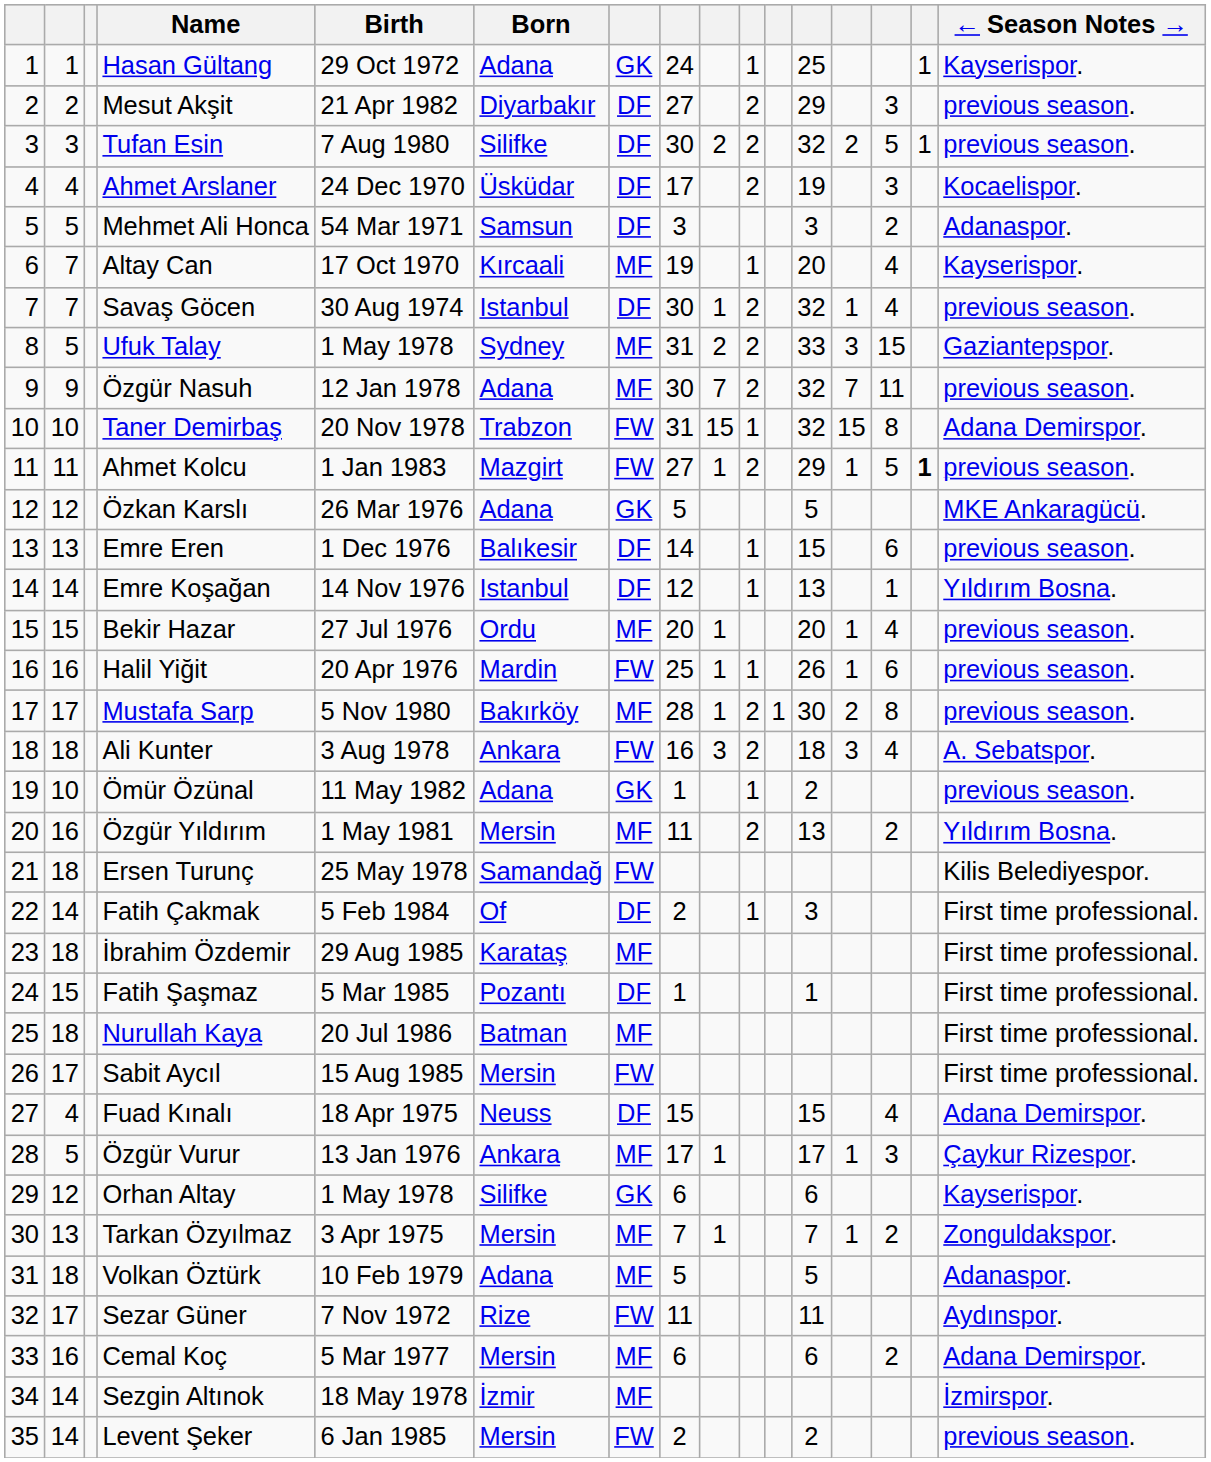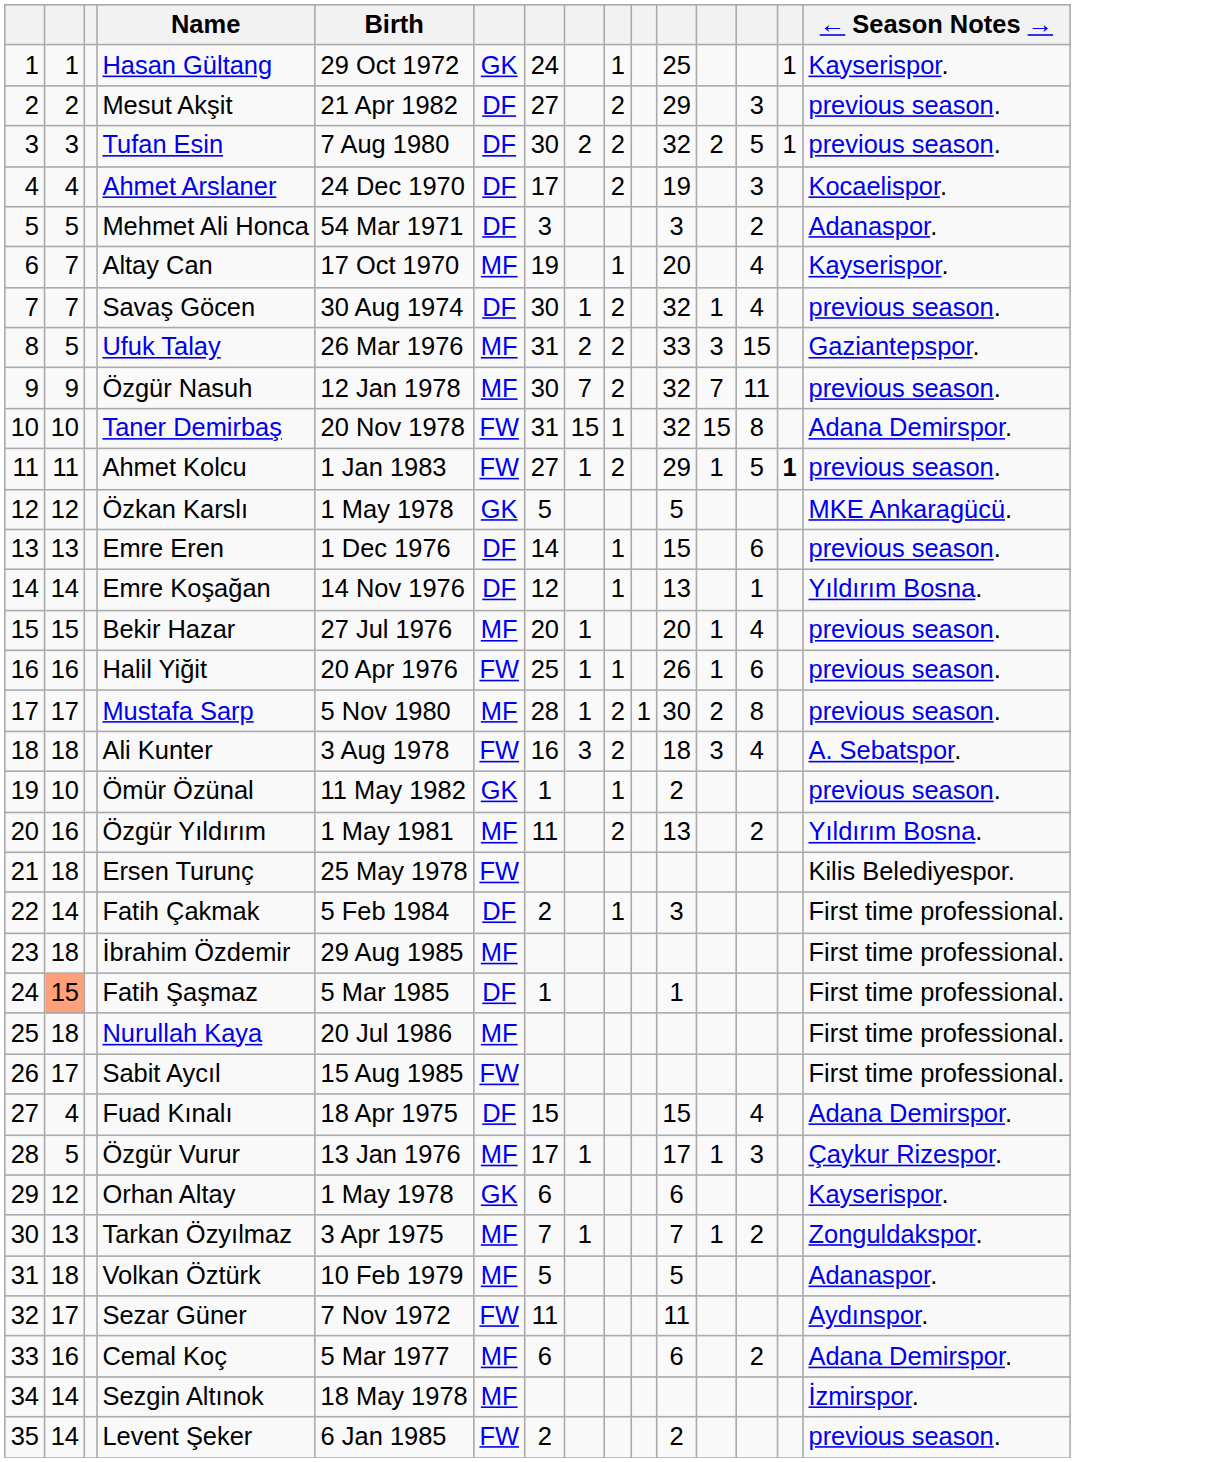 <table class="wikitable sortable">
 <tr>
 <th></th>
 <th></th>
 <th></th>
 <th>Name</th>
 <th>Birth</th>
-<th>Born</th>
 <th></th>
 <th></th>
 <th></th>
 <th></th>
 <th></th>
 <th></th>
 <th></th>
 <th></th>
 <th></th>
 <th><a href='#'>←</a> Season Notes <a href='#'>→</a></th>
 </tr>
 <tr>
 <td align="right">1</td>
 <td align="right">1</td>
 <td></td>
 <td><a href='#'>Hasan Gültang</a></td>
 <td>29 Oct 1972</td>
-<td><a href='#'>Adana</a></td>
 <td align="center"><a href='#'>GK</a></td>
 <td align="center">24</td>
 <td></td>
 <td align="center">1</td>
 <td></td>
 <td align="center">25</td>
 <td></td>
 <td></td>
 <td align="center">1</td>
 <td> <a href='#'>Kayserispor</a>.</td>
 </tr>
 <tr>
 <td align="right">2</td>
 <td align="right">2</td>
 <td></td>
 <td>Mesut Akşit</td>
 <td>21 Apr 1982</td>
-<td><a href='#'>Diyarbakır</a></td>
 <td align="center"><a href='#'>DF</a></td>
 <td align="center">27</td>
 <td></td>
 <td align="center">2</td>
 <td></td>
 <td align="center">29</td>
 <td></td>
 <td align="center">3</td>
 <td></td>
 <td> <a href='#'>previous season</a>.</td>
 </tr>
 <tr>
 <td align="right">3</td>
 <td align="right">3</td>
 <td></td>
 <td><a href='#'>Tufan Esin</a></td>
 <td>7 Aug 1980</td>
-<td><a href='#'>Silifke</a></td>
 <td align="center"><a href='#'>DF</a></td>
 <td align="center">30</td>
 <td align="center">2</td>
 <td align="center">2</td>
 <td></td>
 <td align="center">32</td>
 <td align="center">2</td>
 <td align="center">5</td>
 <td align="center">1</td>
 <td> <a href='#'>previous season</a>.</td>
 </tr>
 <tr>
 <td align="right">4</td>
 <td align="right">4</td>
 <td></td>
 <td><a href='#'>Ahmet Arslaner</a></td>
 <td>24 Dec 1970</td>
-<td><a href='#'>Üsküdar</a></td>
 <td align="center"><a href='#'>DF</a></td>
 <td align="center">17</td>
 <td></td>
 <td align="center">2</td>
 <td></td>
 <td align="center">19</td>
 <td></td>
 <td align="center">3</td>
 <td></td>
 <td> <a href='#'>Kocaelispor</a>.</td>
 </tr>
 <tr>
 <td align="right">5</td>
 <td align="right">5</td>
 <td></td>
 <td>Mehmet Ali Honca</td>
 <td>54 Mar 1971</td>
-<td><a href='#'>Samsun</a></td>
 <td align="center"><a href='#'>DF</a></td>
 <td align="center">3</td>
 <td></td>
 <td></td>
 <td></td>
 <td align="center">3</td>
 <td></td>
 <td align="center">2</td>
 <td></td>
 <td> <a href='#'>Adanaspor</a>.</td>
 </tr>
 <tr>
 <td align="right">6</td>
 <td align="right">7</td>
 <td></td>
 <td>Altay Can</td>
 <td>17 Oct 1970</td>
-<td><a href='#'>Kırcaali</a></td>
 <td align="center"><a href='#'>MF</a></td>
 <td align="center">19</td>
 <td></td>
 <td align="center">1</td>
 <td></td>
 <td align="center">20</td>
 <td></td>
 <td align="center">4</td>
 <td></td>
 <td> <a href='#'>Kayserispor</a>.</td>
 </tr>
 <tr>
 <td align="right">7</td>
 <td align="right">7</td>
 <td></td>
 <td>Savaş Göcen</td>
 <td>30 Aug 1974</td>
-<td><a href='#'>Istanbul</a></td>
 <td align="center"><a href='#'>DF</a></td>
 <td align="center">30</td>
 <td align="center">1</td>
 <td align="center">2</td>
 <td></td>
 <td align="center">32</td>
 <td align="center">1</td>
 <td align="center">4</td>
 <td></td>
 <td> <a href='#'>previous season</a>.</td>
 </tr>
 <tr>
 <td align="right">8</td>
 <td align="right">5</td>
 <td></td>
 <td><a href='#'>Ufuk Talay</a></td>
-<td>1 May 1978</td>
-<td><a href='#'>Sydney</a></td>
+<td>26 Mar 1976</td>
 <td align="center"><a href='#'>MF</a></td>
 <td align="center">31</td>
 <td align="center">2</td>
 <td align="center">2</td>
 <td></td>
 <td align="center">33</td>
 <td align="center">3</td>
 <td align="center">15</td>
 <td></td>
 <td> <a href='#'>Gaziantepspor</a>.</td>
 </tr>
 <tr>
 <td align="right">9</td>
 <td align="right">9</td>
 <td></td>
 <td>Özgür Nasuh</td>
 <td>12 Jan 1978</td>
-<td><a href='#'>Adana</a></td>
 <td align="center"><a href='#'>MF</a></td>
 <td align="center">30</td>
 <td align="center">7</td>
 <td align="center">2</td>
 <td></td>
 <td align="center">32</td>
 <td align="center">7</td>
 <td align="center">11</td>
 <td></td>
 <td> <a href='#'>previous season</a>.</td>
 </tr>
 <tr>
 <td align="right">10</td>
 <td align="right">10</td>
 <td></td>
 <td><a href='#'>Taner Demirbaş</a></td>
 <td>20 Nov 1978</td>
-<td><a href='#'>Trabzon</a></td>
 <td align="center"><a href='#'>FW</a></td>
 <td align="center">31</td>
 <td align="center">15</td>
 <td align="center">1</td>
 <td></td>
 <td align="center">32</td>
 <td align="center">15</td>
 <td align="center">8</td>
 <td></td>
 <td> <a href='#'>Adana Demirspor</a>.</td>
 </tr>
 <tr>
 <td align="right">11</td>
 <td align="right">11</td>
 <td></td>
 <td>Ahmet Kolcu</td>
 <td>1 Jan 1983</td>
-<td><a href='#'>Mazgirt</a></td>
 <td align="center"><a href='#'>FW</a></td>
 <td align="center">27</td>
 <td align="center">1</td>
 <td align="center">2</td>
 <td></td>
 <td align="center">29</td>
 <td align="center">1</td>
 <td align="center">5</td>
 <td align="center"><strong>1</strong></td>
 <td> <a href='#'>previous season</a>.</td>
 </tr>
 <tr>
 <td align="right">12</td>
 <td align="right">12</td>
 <td></td>
 <td>Özkan Karslı</td>
-<td>26 Mar 1976</td>
-<td><a href='#'>Adana</a></td>
+<td>1 May 1978</td>
 <td align="center"><a href='#'>GK</a></td>
 <td align="center">5</td>
 <td></td>
 <td></td>
 <td></td>
 <td align="center">5</td>
 <td></td>
 <td></td>
 <td></td>
 <td> <a href='#'>MKE Ankaragücü</a>.</td>
 </tr>
 <tr>
 <td align="right">13</td>
 <td align="right">13</td>
 <td></td>
 <td>Emre Eren</td>
 <td>1 Dec 1976</td>
-<td><a href='#'>Balıkesir</a></td>
 <td align="center"><a href='#'>DF</a></td>
 <td align="center">14</td>
 <td></td>
 <td align="center">1</td>
 <td></td>
 <td align="center">15</td>
 <td></td>
 <td align="center">6</td>
 <td></td>
 <td> <a href='#'>previous season</a>.</td>
 </tr>
 <tr>
 <td align="right">14</td>
 <td align="right">14</td>
 <td></td>
 <td>Emre Koşağan</td>
 <td>14 Nov 1976</td>
-<td><a href='#'>Istanbul</a></td>
 <td align="center"><a href='#'>DF</a></td>
 <td align="center">12</td>
 <td></td>
 <td align="center">1</td>
 <td></td>
 <td align="center">13</td>
 <td></td>
 <td align="center">1</td>
 <td></td>
 <td> <a href='#'>Yıldırım Bosna</a>.</td>
 </tr>
 <tr>
 <td align="right">15</td>
 <td align="right">15</td>
 <td></td>
 <td>Bekir Hazar</td>
 <td>27 Jul 1976</td>
-<td><a href='#'>Ordu</a></td>
 <td align="center"><a href='#'>MF</a></td>
 <td align="center">20</td>
 <td align="center">1</td>
 <td></td>
 <td></td>
 <td align="center">20</td>
 <td align="center">1</td>
 <td align="center">4</td>
 <td></td>
 <td> <a href='#'>previous season</a>.</td>
 </tr>
 <tr>
 <td align="right">16</td>
 <td align="right">16</td>
 <td></td>
 <td>Halil Yiğit</td>
 <td>20 Apr 1976</td>
-<td><a href='#'>Mardin</a></td>
 <td align="center"><a href='#'>FW</a></td>
 <td align="center">25</td>
 <td align="center">1</td>
 <td align="center">1</td>
 <td></td>
 <td align="center">26</td>
 <td align="center">1</td>
 <td align="center">6</td>
 <td></td>
 <td> <a href='#'>previous season</a>.</td>
 </tr>
 <tr>
 <td align="right">17</td>
 <td align="right">17</td>
 <td></td>
 <td><a href='#'>Mustafa Sarp</a></td>
 <td>5 Nov 1980</td>
-<td><a href='#'>Bakırköy</a></td>
 <td align="center"><a href='#'>MF</a></td>
 <td align="center">28</td>
 <td align="center">1</td>
 <td align="center">2</td>
 <td align="center">1</td>
 <td align="center">30</td>
 <td align="center">2</td>
 <td align="center">8</td>
 <td></td>
 <td> <a href='#'>previous season</a>.</td>
 </tr>
 <tr>
 <td align="right">18</td>
 <td align="right">18</td>
 <td></td>
 <td>Ali Kunter</td>
 <td>3 Aug 1978</td>
-<td><a href='#'>Ankara</a></td>
 <td align="center"><a href='#'>FW</a></td>
 <td align="center">16</td>
 <td align="center">3</td>
 <td align="center">2</td>
 <td></td>
 <td align="center">18</td>
 <td align="center">3</td>
 <td align="center">4</td>
 <td></td>
 <td> <a href='#'>A. Sebatspor</a>.</td>
 </tr>
 <tr>
 <td align="right">19</td>
 <td align="right">10</td>
 <td></td>
 <td>Ömür Özünal</td>
 <td>11 May 1982</td>
-<td><a href='#'>Adana</a></td>
 <td align="center"><a href='#'>GK</a></td>
 <td align="center">1</td>
 <td></td>
 <td align="center">1</td>
 <td></td>
 <td align="center">2</td>
 <td></td>
 <td></td>
 <td></td>
 <td> <a href='#'>previous season</a>.</td>
 </tr>
 <tr>
 <td align="right">20</td>
 <td align="right">16</td>
 <td></td>
 <td>Özgür Yıldırım</td>
 <td>1 May 1981</td>
-<td><a href='#'>Mersin</a></td>
 <td align="center"><a href='#'>MF</a></td>
 <td align="center">11</td>
 <td></td>
 <td align="center">2</td>
 <td></td>
 <td align="center">13</td>
 <td></td>
 <td align="center">2</td>
 <td></td>
 <td> <a href='#'>Yıldırım Bosna</a>.</td>
 </tr>
 <tr>
 <td align="right">21</td>
 <td align="right">18</td>
 <td></td>
 <td>Ersen Turunç</td>
 <td>25 May 1978</td>
-<td><a href='#'>Samandağ</a></td>
 <td align="center"><a href='#'>FW</a></td>
 <td></td>
 <td></td>
 <td></td>
 <td></td>
 <td></td>
 <td></td>
 <td></td>
 <td></td>
 <td> Kilis Belediyespor.</td>
 </tr>
 <tr>
 <td align="right">22</td>
 <td align="right">14</td>
 <td></td>
 <td>Fatih Çakmak</td>
 <td>5 Feb 1984</td>
-<td><a href='#'>Of</a></td>
 <td align="center"><a href='#'>DF</a></td>
 <td align="center">2</td>
 <td></td>
 <td align="center">1</td>
 <td></td>
 <td align="center">3</td>
 <td></td>
 <td></td>
 <td></td>
 <td>First time professional.</td>
 </tr>
 <tr>
 <td align="right">23</td>
 <td align="right">18</td>
 <td></td>
 <td>İbrahim Özdemir</td>
 <td>29 Aug 1985</td>
-<td><a href='#'>Karataş</a></td>
 <td align="center"><a href='#'>MF</a></td>
 <td></td>
 <td></td>
 <td></td>
 <td></td>
 <td></td>
 <td></td>
 <td></td>
 <td></td>
 <td>First time professional.</td>
 </tr>
 <tr>
 <td align="right">24</td>
-<td align="right">15</td>
+<td align="right" style="background: lightsalmon;">15</td>
 <td></td>
 <td>Fatih Şaşmaz</td>
 <td>5 Mar 1985</td>
-<td><a href='#'>Pozantı</a></td>
 <td align="center"><a href='#'>DF</a></td>
 <td align="center">1</td>
 <td></td>
 <td></td>
 <td></td>
 <td align="center">1</td>
 <td></td>
 <td></td>
 <td></td>
 <td>First time professional.</td>
 </tr>
 <tr>
 <td align="right">25</td>
 <td align="right">18</td>
 <td></td>
 <td><a href='#'>Nurullah Kaya</a></td>
 <td>20 Jul 1986</td>
-<td><a href='#'>Batman</a></td>
 <td align="center"><a href='#'>MF</a></td>
 <td></td>
 <td></td>
 <td></td>
 <td></td>
 <td></td>
 <td></td>
 <td></td>
 <td></td>
 <td>First time professional.</td>
 </tr>
 <tr>
 <td align="right">26</td>
 <td align="right">17</td>
 <td></td>
 <td>Sabit Aycıl</td>
 <td>15 Aug 1985</td>
-<td><a href='#'>Mersin</a></td>
 <td align="center"><a href='#'>FW</a></td>
 <td></td>
 <td></td>
 <td></td>
 <td></td>
 <td></td>
 <td></td>
 <td></td>
 <td></td>
 <td>First time professional.</td>
 </tr>
 <tr>
 <td align="right">27</td>
 <td align="right">4</td>
 <td></td>
 <td>Fuad Kınalı</td>
 <td>18 Apr 1975</td>
-<td><a href='#'>Neuss</a></td>
 <td align="center"><a href='#'>DF</a></td>
 <td align="center">15</td>
 <td></td>
 <td></td>
 <td></td>
 <td align="center">15</td>
 <td></td>
 <td align="center">4</td>
 <td></td>
 <td> <a href='#'>Adana Demirspor</a>.</td>
 </tr>
 <tr>
 <td align="right">28</td>
 <td align="right">5</td>
 <td></td>
 <td>Özgür Vurur</td>
 <td>13 Jan 1976</td>
-<td><a href='#'>Ankara</a></td>
 <td align="center"><a href='#'>MF</a></td>
 <td align="center">17</td>
 <td align="center">1</td>
 <td></td>
 <td></td>
 <td align="center">17</td>
 <td align="center">1</td>
 <td align="center">3</td>
 <td></td>
 <td> <a href='#'>Çaykur Rizespor</a>.</td>
 </tr>
 <tr>
 <td align="right">29</td>
 <td align="right">12</td>
 <td></td>
 <td>Orhan Altay</td>
 <td>1 May 1978</td>
-<td><a href='#'>Silifke</a></td>
 <td align="center"><a href='#'>GK</a></td>
 <td align="center">6</td>
 <td></td>
 <td></td>
 <td></td>
 <td align="center">6</td>
 <td></td>
 <td></td>
 <td></td>
 <td> <a href='#'>Kayserispor</a>.</td>
 </tr>
 <tr>
 <td align="right">30</td>
 <td align="right">13</td>
 <td></td>
 <td>Tarkan Özyılmaz</td>
 <td>3 Apr 1975</td>
-<td><a href='#'>Mersin</a></td>
 <td align="center"><a href='#'>MF</a></td>
 <td align="center">7</td>
 <td align="center">1</td>
 <td></td>
 <td></td>
 <td align="center">7</td>
 <td align="center">1</td>
 <td align="center">2</td>
 <td></td>
 <td> <a href='#'>Zonguldakspor</a>.</td>
 </tr>
 <tr>
 <td align="right">31</td>
 <td align="right">18</td>
 <td></td>
 <td>Volkan Öztürk</td>
 <td>10 Feb 1979</td>
-<td><a href='#'>Adana</a></td>
 <td align="center"><a href='#'>MF</a></td>
 <td align="center">5</td>
 <td></td>
 <td></td>
 <td></td>
 <td align="center">5</td>
 <td></td>
 <td></td>
 <td></td>
 <td> <a href='#'>Adanaspor</a>.</td>
 </tr>
 <tr>
 <td align="right">32</td>
 <td align="right">17</td>
 <td></td>
 <td>Sezar Güner</td>
 <td>7 Nov 1972</td>
-<td><a href='#'>Rize</a></td>
 <td align="center"><a href='#'>FW</a></td>
 <td align="center">11</td>
 <td></td>
 <td></td>
 <td></td>
 <td align="center">11</td>
 <td></td>
 <td></td>
 <td></td>
 <td> <a href='#'>Aydınspor</a>.</td>
 </tr>
 <tr>
 <td align="right">33</td>
 <td align="right">16</td>
 <td></td>
 <td>Cemal Koç</td>
 <td>5 Mar 1977</td>
-<td><a href='#'>Mersin</a></td>
 <td align="center"><a href='#'>MF</a></td>
 <td align="center">6</td>
 <td></td>
 <td></td>
 <td></td>
 <td align="center">6</td>
 <td></td>
 <td align="center">2</td>
 <td></td>
 <td> <a href='#'>Adana Demirspor</a>.</td>
 </tr>
 <tr>
 <td align="right">34</td>
 <td align="right">14</td>
 <td></td>
 <td>Sezgin Altınok</td>
 <td>18 May 1978</td>
-<td><a href='#'>İzmir</a></td>
 <td align="center"><a href='#'>MF</a></td>
 <td></td>
 <td></td>
 <td></td>
 <td></td>
 <td></td>
 <td></td>
 <td></td>
 <td></td>
 <td> <a href='#'>İzmirspor</a>.</td>
 </tr>
 <tr>
 <td align="right">35</td>
 <td align="right">14</td>
 <td></td>
 <td>Levent Şeker</td>
 <td>6 Jan 1985</td>
-<td><a href='#'>Mersin</a></td>
 <td align="center"><a href='#'>FW</a></td>
 <td align="center">2</td>
 <td></td>
 <td></td>
 <td></td>
 <td align="center">2</td>
 <td></td>
 <td></td>
 <td></td>
 <td> <a href='#'>previous season</a>.</td>
 </tr>
 </table>
